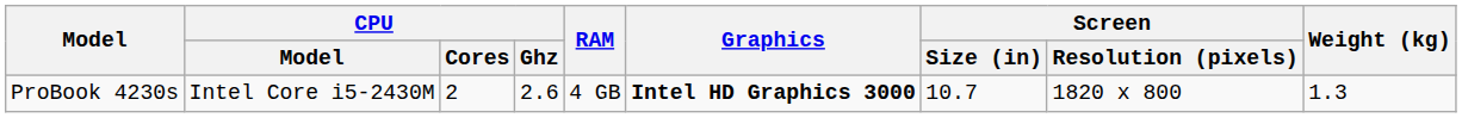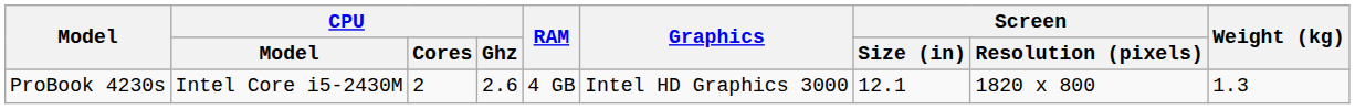 <table class="wikitable">
 <tr>
 <th rowspan="2">Model</th>
 <th colspan="3"><a href='#'>CPU</a></th>
 <th rowspan="2"><a href='#'>RAM</a></th>
 <th rowspan="2"><a href='#'>Graphics</a></th>
 <th colspan="2">Screen</th>
 <th rowspan="2">Weight (kg)</th>
 </tr>
 <tr>
 <th>Model</th>
 <th>Cores</th>
 <th>Ghz</th>
 <th>Size (in)</th>
 <th>Resolution (pixels)</th>
 </tr>
 <tr>
 <td>ProBook 4230s</td>
 <td>Intel Core i5-2430M</td>
 <td>2</td>
 <td>2.6</td>
 <td>4 GB</td>
-<td><strong>Intel HD Graphics 3000</strong></td>
-<td>10.7</td>
+<td>Intel HD Graphics 3000</td>
+<td>12.1</td>
 <td>1820 x 800</td>
 <td>1.3</td>
 </tr>
 </table>
